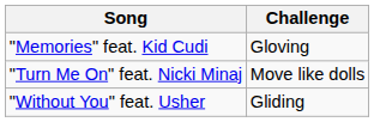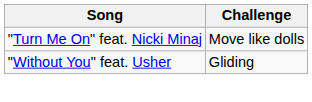 <table class="wikitable">
 <tr>
 <th>Song</th>
 <th>Challenge</th>
-</tr>
-<tr>
-<td>"<a href='#'>Memories</a>" feat. <a href='#'>Kid Cudi</a></td>
-<td>Gloving</td>
 </tr>
 <tr>
 <td>"<a href='#'>Turn Me On</a>" feat. <a href='#'>Nicki Minaj</a></td>
 <td>Move like dolls</td>
 </tr>
 <tr>
 <td>"<a href='#'>Without You</a>" feat. <a href='#'>Usher</a></td>
 <td>Gliding</td>
 </tr>
 </table>
